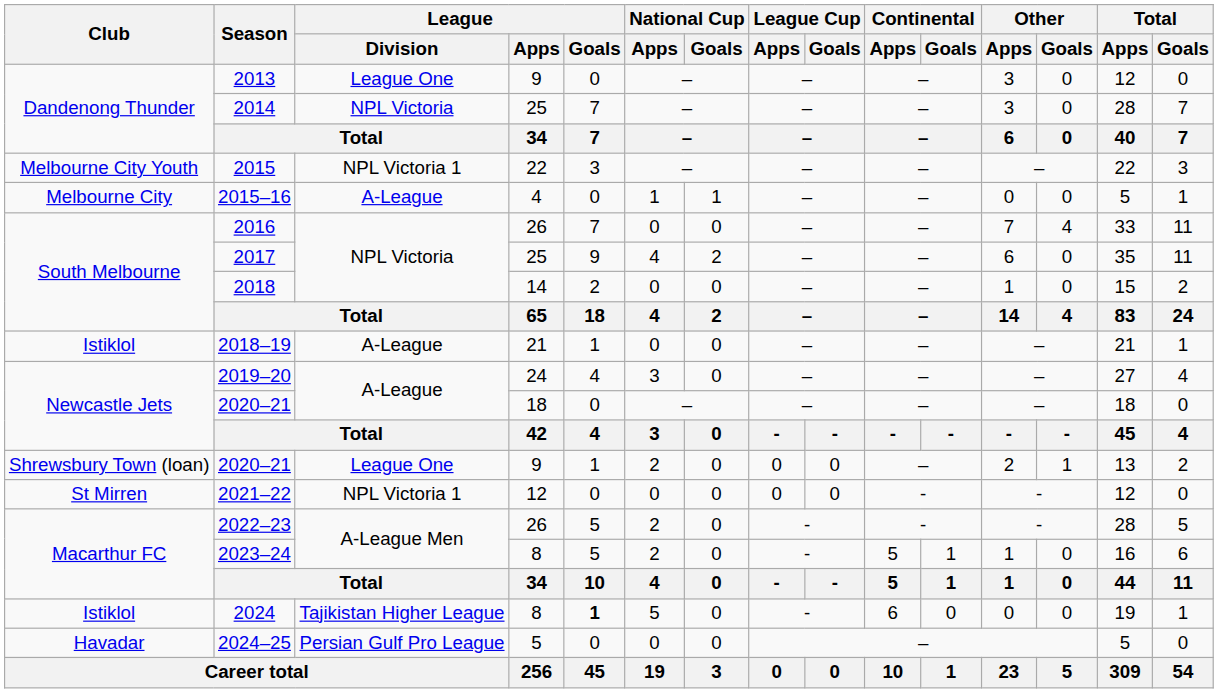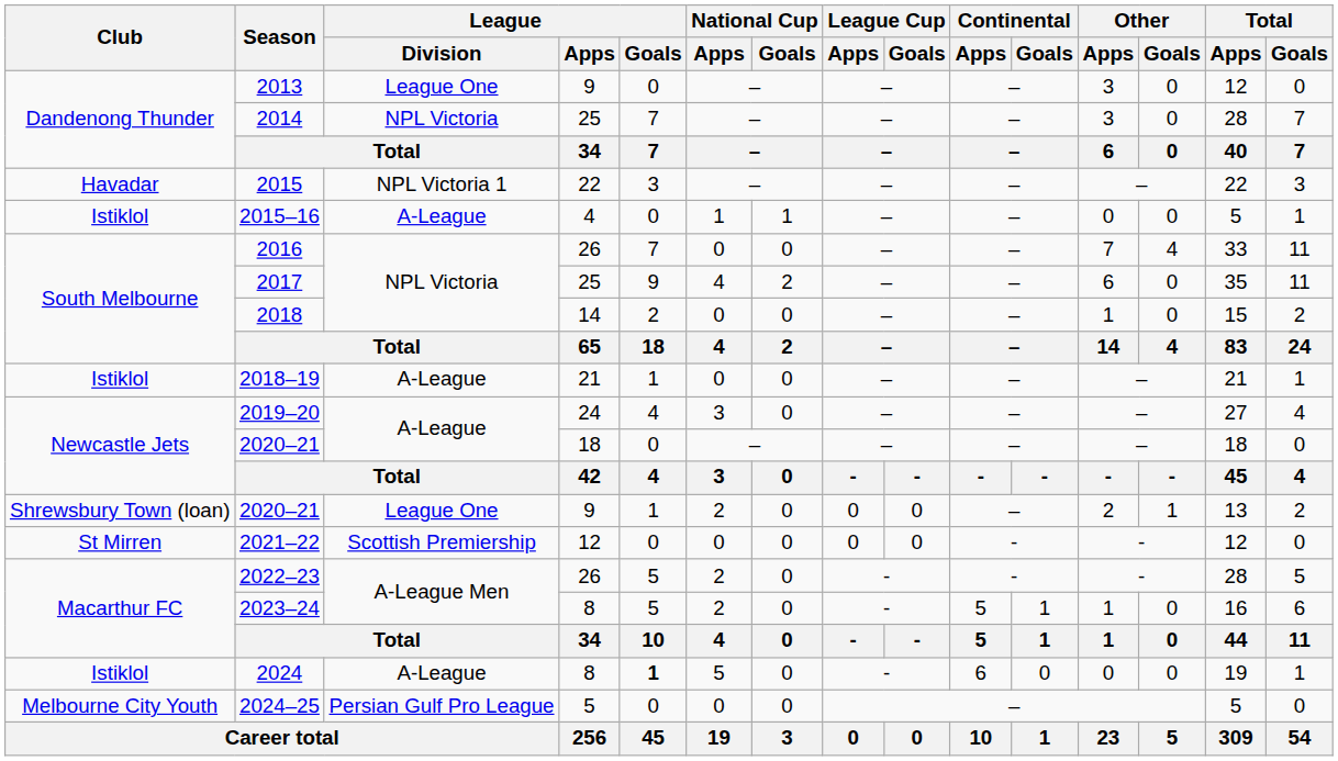 <table class=wikitable style="text-align: center">
 <tr>
 <th rowspan=2>Club</th>
 <th rowspan=2>Season</th>
 <th colspan=3>League</th>
 <th colspan=2>National Cup</th>
 <th colspan=2>League Cup</th>
 <th colspan=2>Continental</th>
 <th colspan=2>Other</th>
 <th colspan=2>Total</th>
 </tr>
 <tr>
 <th>Division</th>
 <th>Apps</th>
 <th>Goals</th>
 <th>Apps</th>
 <th>Goals</th>
 <th>Apps</th>
 <th>Goals</th>
 <th>Apps</th>
 <th>Goals</th>
 <th>Apps</th>
 <th>Goals</th>
 <th>Apps</th>
 <th>Goals</th>
 </tr>
 <tr>
 <td rowspan=3><a href='#'>Dandenong Thunder</a></td>
 <td><a href='#'>2013</a></td>
 <td><a href='#'>League One</a></td>
 <td>9</td>
 <td>0</td>
 <td colspan=2>–</td>
 <td colspan=2>–</td>
 <td colspan=2>–</td>
 <td>3</td>
 <td>0</td>
 <td>12</td>
 <td>0</td>
 </tr>
 <tr>
 <td><a href='#'>2014</a></td>
 <td><a href='#'>NPL Victoria</a></td>
 <td>25</td>
 <td>7</td>
 <td colspan=2>–</td>
 <td colspan=2>–</td>
 <td colspan=2>–</td>
 <td>3</td>
 <td>0</td>
 <td>28</td>
 <td>7</td>
 </tr>
 <tr>
 <th colspan=2>Total</th>
 <th>34</th>
 <th>7</th>
 <th colspan=2>–</th>
 <th colspan=2>–</th>
 <th colspan=2>–</th>
 <th>6</th>
 <th>0</th>
 <th>40</th>
 <th>7</th>
 </tr>
 <tr>
-<td><a href='#'>Melbourne City Youth</a></td>
+<td><a href='#'>Havadar</a></td>
 <td><a href='#'>2015</a></td>
 <td>NPL Victoria 1</td>
 <td>22</td>
 <td>3</td>
 <td colspan=2>–</td>
 <td colspan=2>–</td>
 <td colspan=2>–</td>
 <td colspan=2>–</td>
 <td>22</td>
 <td>3</td>
 </tr>
 <tr>
-<td><a href='#'>Melbourne City</a></td>
+<td rowspan="1" valign="center"><a href='#'>Istiklol</a></td>
 <td><a href='#'>2015–16</a></td>
 <td><a href='#'>A-League</a></td>
 <td>4</td>
 <td>0</td>
 <td>1</td>
 <td>1</td>
 <td colspan=2>–</td>
 <td colspan=2>–</td>
 <td>0</td>
 <td>0</td>
 <td>5</td>
 <td>1</td>
 </tr>
 <tr>
 <td rowspan=4><a href='#'>South Melbourne</a></td>
 <td><a href='#'>2016</a></td>
 <td rowspan=3>NPL Victoria</td>
 <td>26</td>
 <td>7</td>
 <td>0</td>
 <td>0</td>
 <td colspan=2>–</td>
 <td colspan=2>–</td>
 <td>7</td>
 <td>4</td>
 <td>33</td>
 <td>11</td>
 </tr>
 <tr>
 <td><a href='#'>2017</a></td>
 <td>25</td>
 <td>9</td>
 <td>4</td>
 <td>2</td>
 <td colspan=2>–</td>
 <td colspan=2>–</td>
 <td>6</td>
 <td>0</td>
 <td>35</td>
 <td>11</td>
 </tr>
 <tr>
 <td><a href='#'>2018</a></td>
 <td>14</td>
 <td>2</td>
 <td>0</td>
 <td>0</td>
 <td colspan=2>–</td>
 <td colspan=2>–</td>
 <td>1</td>
 <td>0</td>
 <td>15</td>
 <td>2</td>
 </tr>
 <tr>
 <th colspan=2>Total</th>
 <th>65</th>
 <th>18</th>
 <th>4</th>
 <th>2</th>
 <th colspan=2>–</th>
 <th colspan=2>–</th>
 <th>14</th>
 <th>4</th>
 <th>83</th>
 <th>24</th>
 </tr>
 <tr>
 <td rowspan="1" valign="center"><a href='#'>Istiklol</a></td>
 <td><a href='#'>2018–19</a></td>
 <td>A-League</td>
 <td>21</td>
 <td>1</td>
 <td>0</td>
 <td>0</td>
 <td colspan="2">–</td>
 <td colspan="2">–</td>
 <td colspan="2">–</td>
 <td>21</td>
 <td>1</td>
 </tr>
 <tr>
 <td rowspan="3" valign="center"><a href='#'>Newcastle Jets</a></td>
 <td><a href='#'>2019–20</a></td>
 <td rowspan="2" valign="center">A-League</td>
 <td>24</td>
 <td>4</td>
 <td>3</td>
 <td>0</td>
 <td colspan=2>–</td>
 <td colspan=2>–</td>
 <td colspan=2>–</td>
 <td>27</td>
 <td>4</td>
 </tr>
 <tr>
 <td><a href='#'>2020–21</a></td>
 <td>18</td>
 <td>0</td>
 <td colspan="2">–</td>
 <td colspan="2">–</td>
 <td colspan="2">–</td>
 <td colspan="2">–</td>
 <td>18</td>
 <td>0</td>
 </tr>
 <tr>
 <th colspan="2">Total</th>
 <th>42</th>
 <th>4</th>
 <th>3</th>
 <th>0</th>
 <th>-</th>
 <th>-</th>
 <th>-</th>
 <th>-</th>
 <th>-</th>
 <th>-</th>
 <th>45</th>
 <th>4</th>
 </tr>
 <tr>
 <td><a href='#'>Shrewsbury Town</a> (loan)</td>
 <td><a href='#'>2020–21</a></td>
 <td><a href='#'>League One</a></td>
 <td>9</td>
 <td>1</td>
 <td>2</td>
 <td>0</td>
 <td>0</td>
 <td>0</td>
 <td colspan=2>–</td>
 <td>2</td>
 <td>1</td>
 <td>13</td>
 <td>2</td>
 </tr>
 <tr>
 <td><a href='#'>St Mirren</a></td>
 <td><a href='#'>2021–22</a></td>
-<td>NPL Victoria 1</td>
+<td><a href='#'>Scottish Premiership</a></td>
 <td>12</td>
 <td>0</td>
 <td>0</td>
 <td>0</td>
 <td>0</td>
 <td>0</td>
 <td colspan="2">-</td>
 <td colspan="2">-</td>
 <td>12</td>
 <td>0</td>
 </tr>
 <tr>
 <td rowspan="3" valign="center"><a href='#'>Macarthur FC</a></td>
 <td><a href='#'>2022–23</a></td>
 <td rowspan="2" valign="center">A-League Men</td>
 <td>26</td>
 <td>5</td>
 <td>2</td>
 <td>0</td>
 <td colspan="2">-</td>
 <td colspan="2">-</td>
 <td colspan="2">-</td>
 <td>28</td>
 <td>5</td>
 </tr>
 <tr>
 <td><a href='#'>2023–24</a></td>
 <td>8</td>
 <td>5</td>
 <td>2</td>
 <td>0</td>
 <td colspan="2">-</td>
 <td>5</td>
 <td>1</td>
 <td>1</td>
 <td>0</td>
 <td>16</td>
 <td>6</td>
 </tr>
 <tr>
 <th colspan="2">Total</th>
 <th>34</th>
 <th>10</th>
 <th>4</th>
 <th>0</th>
 <th>-</th>
 <th>-</th>
 <th>5</th>
 <th>1</th>
 <th>1</th>
 <th>0</th>
 <th>44</th>
 <th>11</th>
 </tr>
 <tr>
 <td rowspan="1" valign="center"><a href='#'>Istiklol</a></td>
 <td><a href='#'>2024</a></td>
-<td rowspan="1" valign="center"><a href='#'>Tajikistan Higher League</a></td>
+<td>A-League</td>
 <td>8</td>
 <td><strong>1</strong></td>
 <td>5</td>
 <td>0</td>
 <td colspan="2">-</td>
 <td>6</td>
 <td>0</td>
 <td>0</td>
 <td>0</td>
 <td>19</td>
 <td>1</td>
 </tr>
 <tr>
-<td><a href='#'>Havadar</a></td>
+<td><a href='#'>Melbourne City Youth</a></td>
 <td><a href='#'>2024–25</a></td>
 <td><a href='#'>Persian Gulf Pro League</a></td>
 <td>5</td>
 <td>0</td>
 <td>0</td>
 <td>0</td>
 <td colspan="6">–</td>
 <td>5</td>
 <td>0</td>
 </tr>
 <tr>
 <th colspan="3">Career total</th>
 <th>256</th>
 <th>45</th>
 <th>19</th>
 <th>3</th>
 <th>0</th>
 <th>0</th>
 <th>10</th>
 <th>1</th>
 <th>23</th>
 <th>5</th>
 <th>309</th>
 <th>54</th>
 </tr>
 </table>
